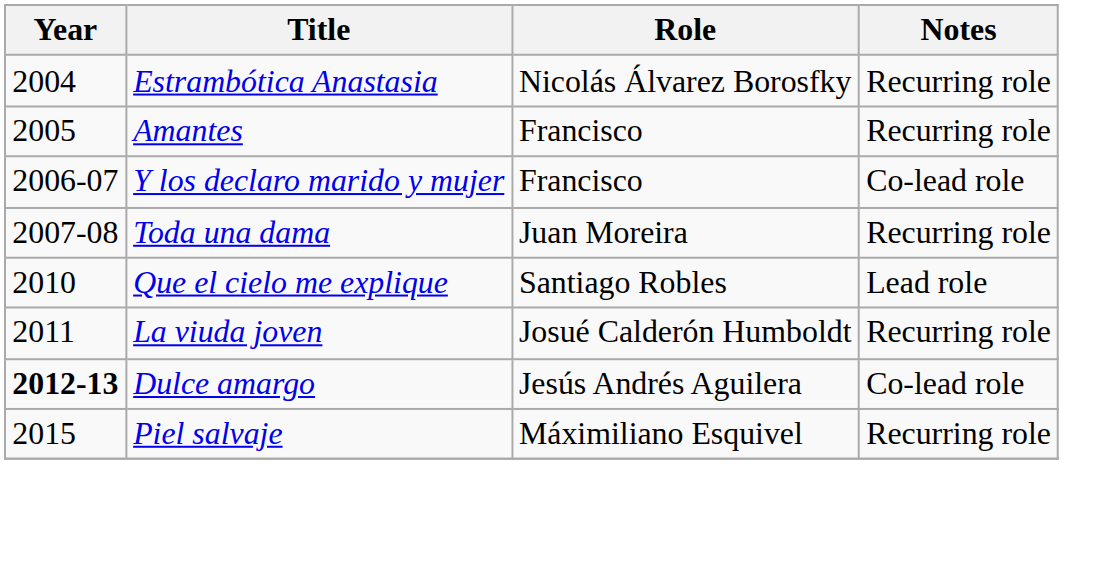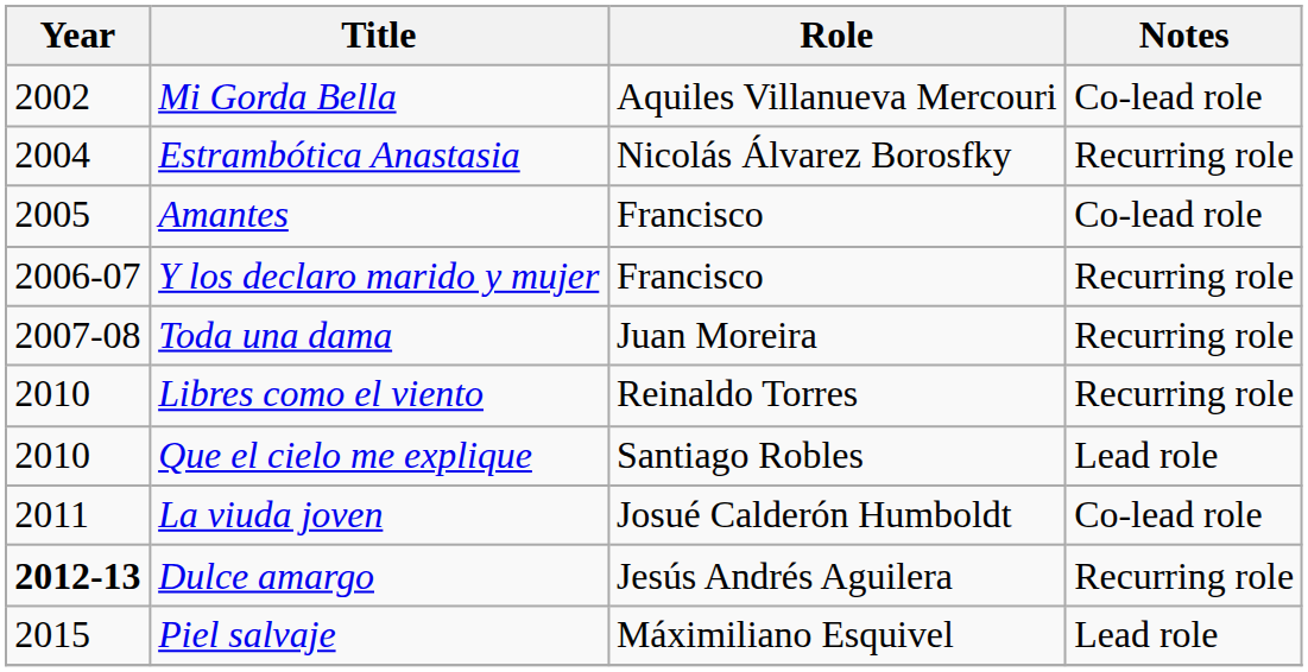 <table class="wikitable sortable">
 <tr>
 <th>Year</th>
 <th>Title</th>
 <th>Role</th>
 <th>Notes</th>
+</tr>
+<tr>
+<td>2002</td>
+<td><em><a href='#'>Mi Gorda Bella</a></em></td>
+<td>Aquiles Villanueva Mercouri</td>
+<td>Co-lead role</td>
 </tr>
 <tr>
 <td>2004</td>
 <td><em><a href='#'>Estrambótica Anastasia</a></em></td>
 <td>Nicolás Álvarez Borosfky</td>
 <td>Recurring role</td>
 </tr>
 <tr>
 <td>2005</td>
 <td><em><a href='#'>Amantes</a></em></td>
 <td>Francisco</td>
-<td>Recurring role</td>
+<td>Co-lead role</td>
 </tr>
 <tr>
 <td>2006-07</td>
 <td><em><a href='#'>Y los declaro marido y mujer</a></em></td>
 <td>Francisco</td>
-<td>Co-lead role</td>
+<td>Recurring role</td>
 </tr>
 <tr>
 <td>2007-08</td>
 <td><em><a href='#'>Toda una dama</a></em></td>
 <td>Juan Moreira</td>
+<td>Recurring role</td>
+</tr>
+<tr>
+<td>2010</td>
+<td><em><a href='#'>Libres como el viento</a></em></td>
+<td>Reinaldo Torres</td>
 <td>Recurring role</td>
 </tr>
 <tr>
 <td>2010</td>
 <td><em><a href='#'>Que el cielo me explique</a></em></td>
 <td>Santiago Robles</td>
 <td>Lead role</td>
 </tr>
 <tr>
 <td>2011</td>
 <td><em><a href='#'>La viuda joven</a></em></td>
 <td>Josué Calderón Humboldt</td>
-<td>Recurring role</td>
+<td>Co-lead role</td>
 </tr>
 <tr>
 <td><strong>2012-13</strong></td>
 <td><em><a href='#'>Dulce amargo</a></em></td>
 <td>Jesús Andrés Aguilera</td>
-<td>Co-lead role</td>
+<td>Recurring role</td>
 </tr>
 <tr>
 <td>2015</td>
 <td><em><a href='#'>Piel salvaje</a></em></td>
 <td>Máximiliano Esquivel</td>
-<td>Recurring role</td>
+<td>Lead role</td>
 </tr>
 <tr>
 </tr>
 </table>
